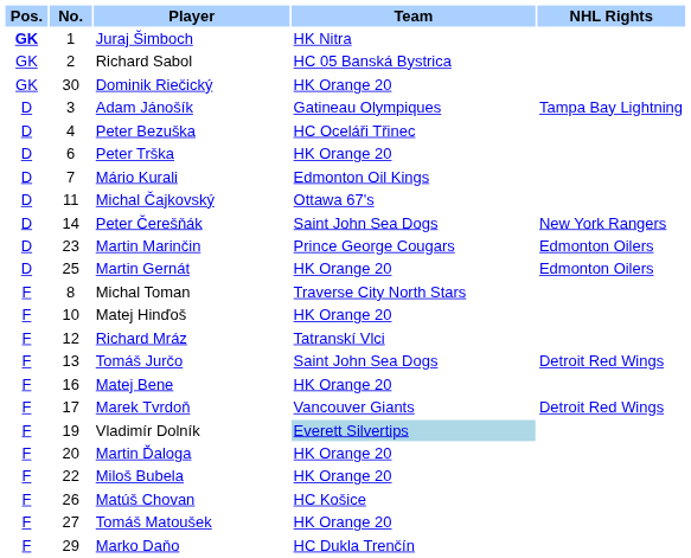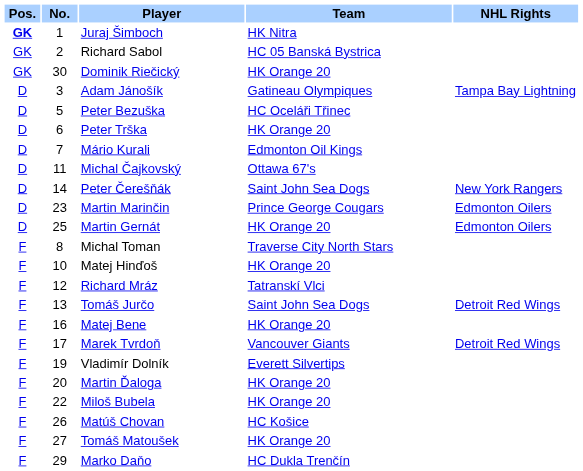 <table border="0" cellspacing="2" cellpadding="2">
 <tr bgcolor=AAD0FF>
 <th width=40>Pos.</th>
 <th width=40>No.</th>
 <th width=200>Player</th>
 <th width=250>Team</th>
 <th width=150>NHL Rights</th>
 </tr>
 <tr>
 <td style="text-align:center;"><strong><a href='#'>GK</a></strong></td>
 <td style="text-align:center;">1</td>
 <td><a href='#'>Juraj Šimboch</a></td>
 <td> <a href='#'>HK Nitra</a></td>
 <td></td>
 </tr>
 <tr>
 <td style="text-align:center;"><a href='#'>GK</a></td>
 <td style="text-align:center;">2</td>
 <td>Richard Sabol</td>
 <td> <a href='#'>HC 05 Banská Bystrica</a></td>
 <td></td>
 </tr>
 <tr>
 <td style="text-align:center;"><a href='#'>GK</a></td>
 <td style="text-align:center;">30</td>
 <td><a href='#'>Dominik Riečický</a></td>
 <td> <a href='#'>HK Orange 20</a></td>
 <td></td>
 </tr>
 <tr>
 <td style="text-align:center;"><a href='#'>D</a></td>
 <td style="text-align:center;">3</td>
 <td><a href='#'>Adam Jánošík</a></td>
 <td> <a href='#'>Gatineau Olympiques</a></td>
 <td><a href='#'>Tampa Bay Lightning</a></td>
 </tr>
 <tr>
 <td style="text-align:center;"><a href='#'>D</a></td>
-<td style="text-align:center;">4</td>
+<td style="text-align:center;">5</td>
 <td><a href='#'>Peter Bezuška</a></td>
 <td> <a href='#'>HC Oceláři Třinec</a></td>
 <td></td>
 </tr>
 <tr>
 <td style="text-align:center;"><a href='#'>D</a></td>
 <td style="text-align:center;">6</td>
 <td><a href='#'>Peter Trška</a></td>
 <td> <a href='#'>HK Orange 20</a></td>
 <td></td>
 </tr>
 <tr>
 <td style="text-align:center;"><a href='#'>D</a></td>
 <td style="text-align:center;">7</td>
 <td><a href='#'>Mário Kurali</a></td>
 <td> <a href='#'>Edmonton Oil Kings</a></td>
 <td></td>
 </tr>
 <tr>
 <td style="text-align:center;"><a href='#'>D</a></td>
 <td style="text-align:center;">11</td>
 <td><a href='#'>Michal Čajkovský</a></td>
 <td> <a href='#'>Ottawa 67's</a></td>
 <td></td>
 </tr>
 <tr>
 <td style="text-align:center;"><a href='#'>D</a></td>
 <td style="text-align:center;">14</td>
 <td><a href='#'>Peter Čerešňák</a></td>
 <td> <a href='#'>Saint John Sea Dogs</a></td>
 <td><a href='#'>New York Rangers</a></td>
 </tr>
 <tr>
 <td style="text-align:center;"><a href='#'>D</a></td>
 <td style="text-align:center;">23</td>
 <td><a href='#'>Martin Marinčin</a></td>
 <td> <a href='#'>Prince George Cougars</a></td>
 <td><a href='#'>Edmonton Oilers</a></td>
 </tr>
 <tr>
 <td style="text-align:center;"><a href='#'>D</a></td>
 <td style="text-align:center;">25</td>
 <td><a href='#'>Martin Gernát</a></td>
 <td> <a href='#'>HK Orange 20</a></td>
 <td><a href='#'>Edmonton Oilers</a></td>
 </tr>
 <tr>
 <td style="text-align:center;"><a href='#'>F</a></td>
 <td style="text-align:center;">8</td>
 <td>Michal Toman</td>
 <td> <a href='#'>Traverse City North Stars</a></td>
 <td></td>
 </tr>
 <tr>
 <td style="text-align:center;"><a href='#'>F</a></td>
 <td style="text-align:center;">10</td>
 <td>Matej Hinďoš</td>
 <td> <a href='#'>HK Orange 20</a></td>
 <td></td>
 </tr>
 <tr>
 <td style="text-align:center;"><a href='#'>F</a></td>
 <td style="text-align:center;">12</td>
 <td><a href='#'>Richard Mráz</a></td>
 <td> <a href='#'>Tatranskí Vlci</a></td>
 <td></td>
 </tr>
 <tr>
 <td style="text-align:center;"><a href='#'>F</a></td>
 <td style="text-align:center;">13</td>
 <td><a href='#'>Tomáš Jurčo</a></td>
 <td> <a href='#'>Saint John Sea Dogs</a></td>
 <td><a href='#'>Detroit Red Wings</a></td>
 </tr>
 <tr>
 <td style="text-align:center;"><a href='#'>F</a></td>
 <td style="text-align:center;">16</td>
 <td><a href='#'>Matej Bene</a></td>
 <td> <a href='#'>HK Orange 20</a></td>
 <td></td>
 </tr>
 <tr>
 <td style="text-align:center;"><a href='#'>F</a></td>
 <td style="text-align:center;">17</td>
 <td><a href='#'>Marek Tvrdoň</a></td>
 <td> <a href='#'>Vancouver Giants</a></td>
 <td><a href='#'>Detroit Red Wings</a></td>
 </tr>
 <tr>
 <td style="text-align:center;"><a href='#'>F</a></td>
 <td style="text-align:center;">19</td>
 <td>Vladimír Dolník</td>
-<td style="background: lightblue;"> <a href='#'>Everett Silvertips</a></td>
+<td> <a href='#'>Everett Silvertips</a></td>
 <td></td>
 </tr>
 <tr>
 <td style="text-align:center;"><a href='#'>F</a></td>
 <td style="text-align:center;">20</td>
 <td><a href='#'>Martin Ďaloga</a></td>
 <td> <a href='#'>HK Orange 20</a></td>
 <td></td>
 </tr>
 <tr>
 <td style="text-align:center;"><a href='#'>F</a></td>
 <td style="text-align:center;">22</td>
 <td><a href='#'>Miloš Bubela</a></td>
 <td> <a href='#'>HK Orange 20</a></td>
 <td></td>
 </tr>
 <tr>
 <td style="text-align:center;"><a href='#'>F</a></td>
 <td style="text-align:center;">26</td>
 <td><a href='#'>Matúš Chovan</a></td>
 <td> <a href='#'>HC Košice</a></td>
 <td></td>
 </tr>
 <tr>
 <td style="text-align:center;"><a href='#'>F</a></td>
 <td style="text-align:center;">27</td>
 <td><a href='#'>Tomáš Matoušek</a></td>
 <td> <a href='#'>HK Orange 20</a></td>
 <td></td>
 </tr>
 <tr>
 <td style="text-align:center;"><a href='#'>F</a></td>
 <td style="text-align:center;">29</td>
 <td><a href='#'>Marko Daňo</a></td>
 <td> <a href='#'>HC Dukla Trenčín</a></td>
 <td></td>
 </tr>
 </table>
